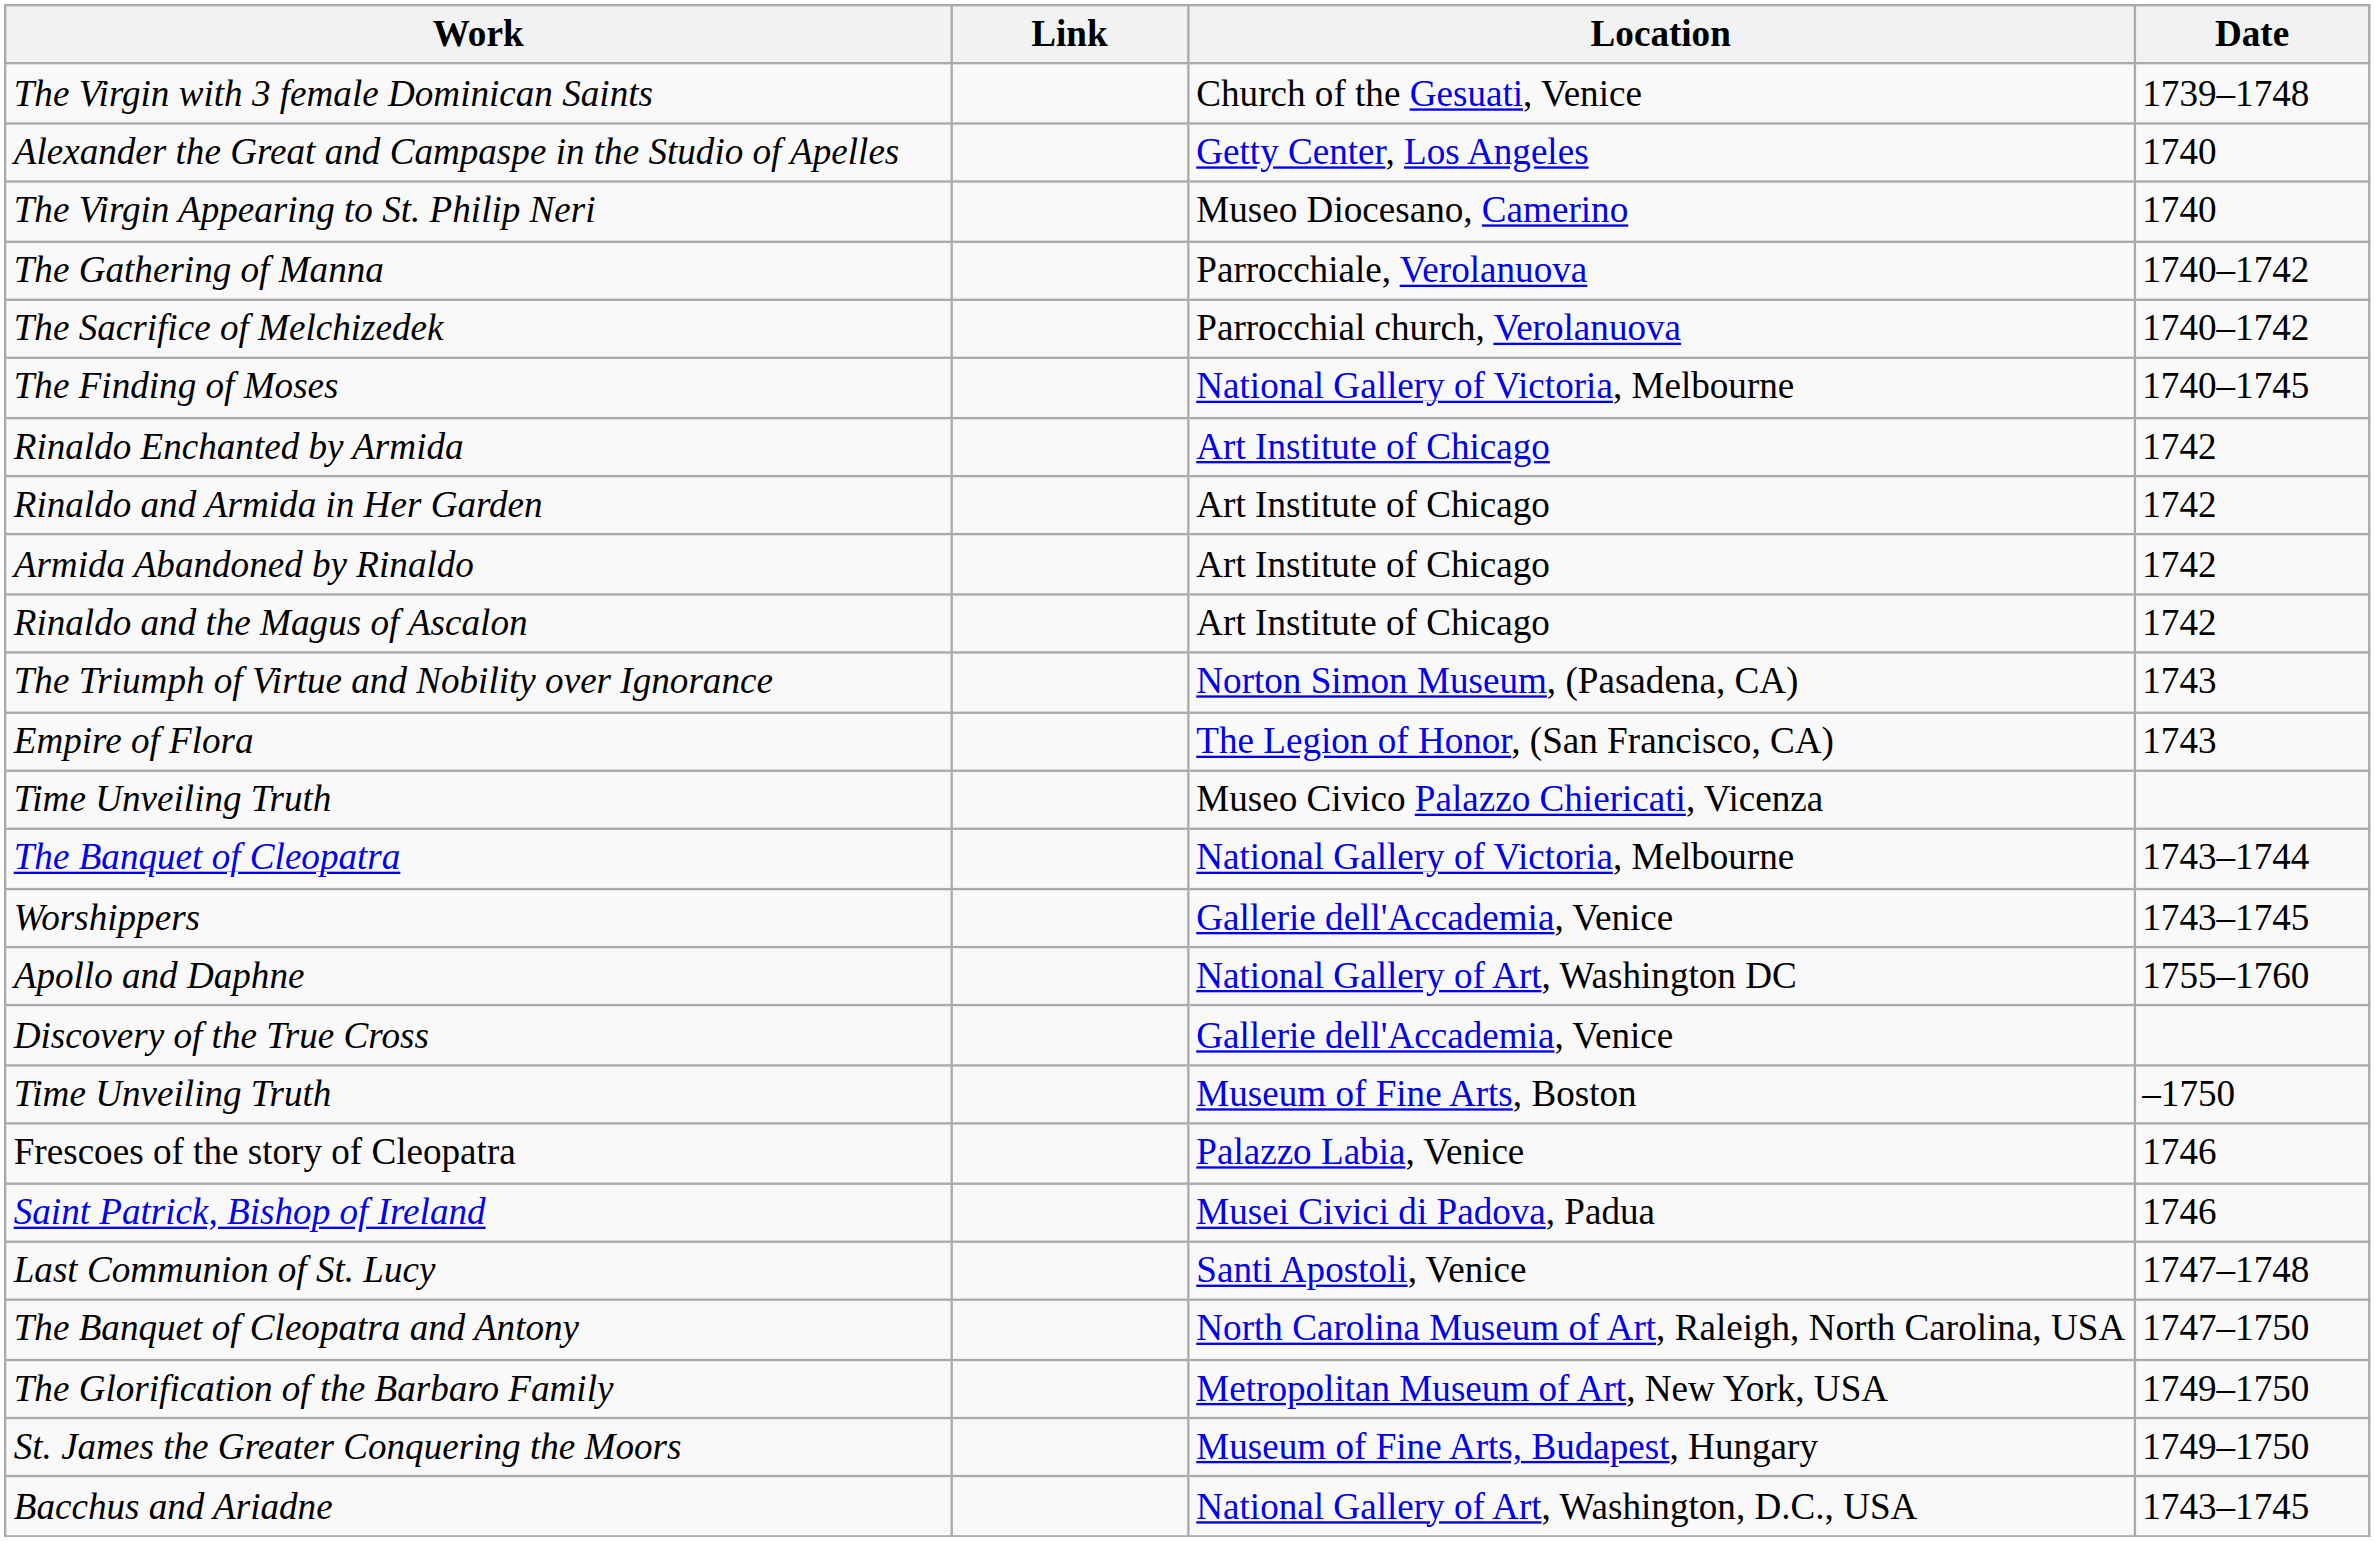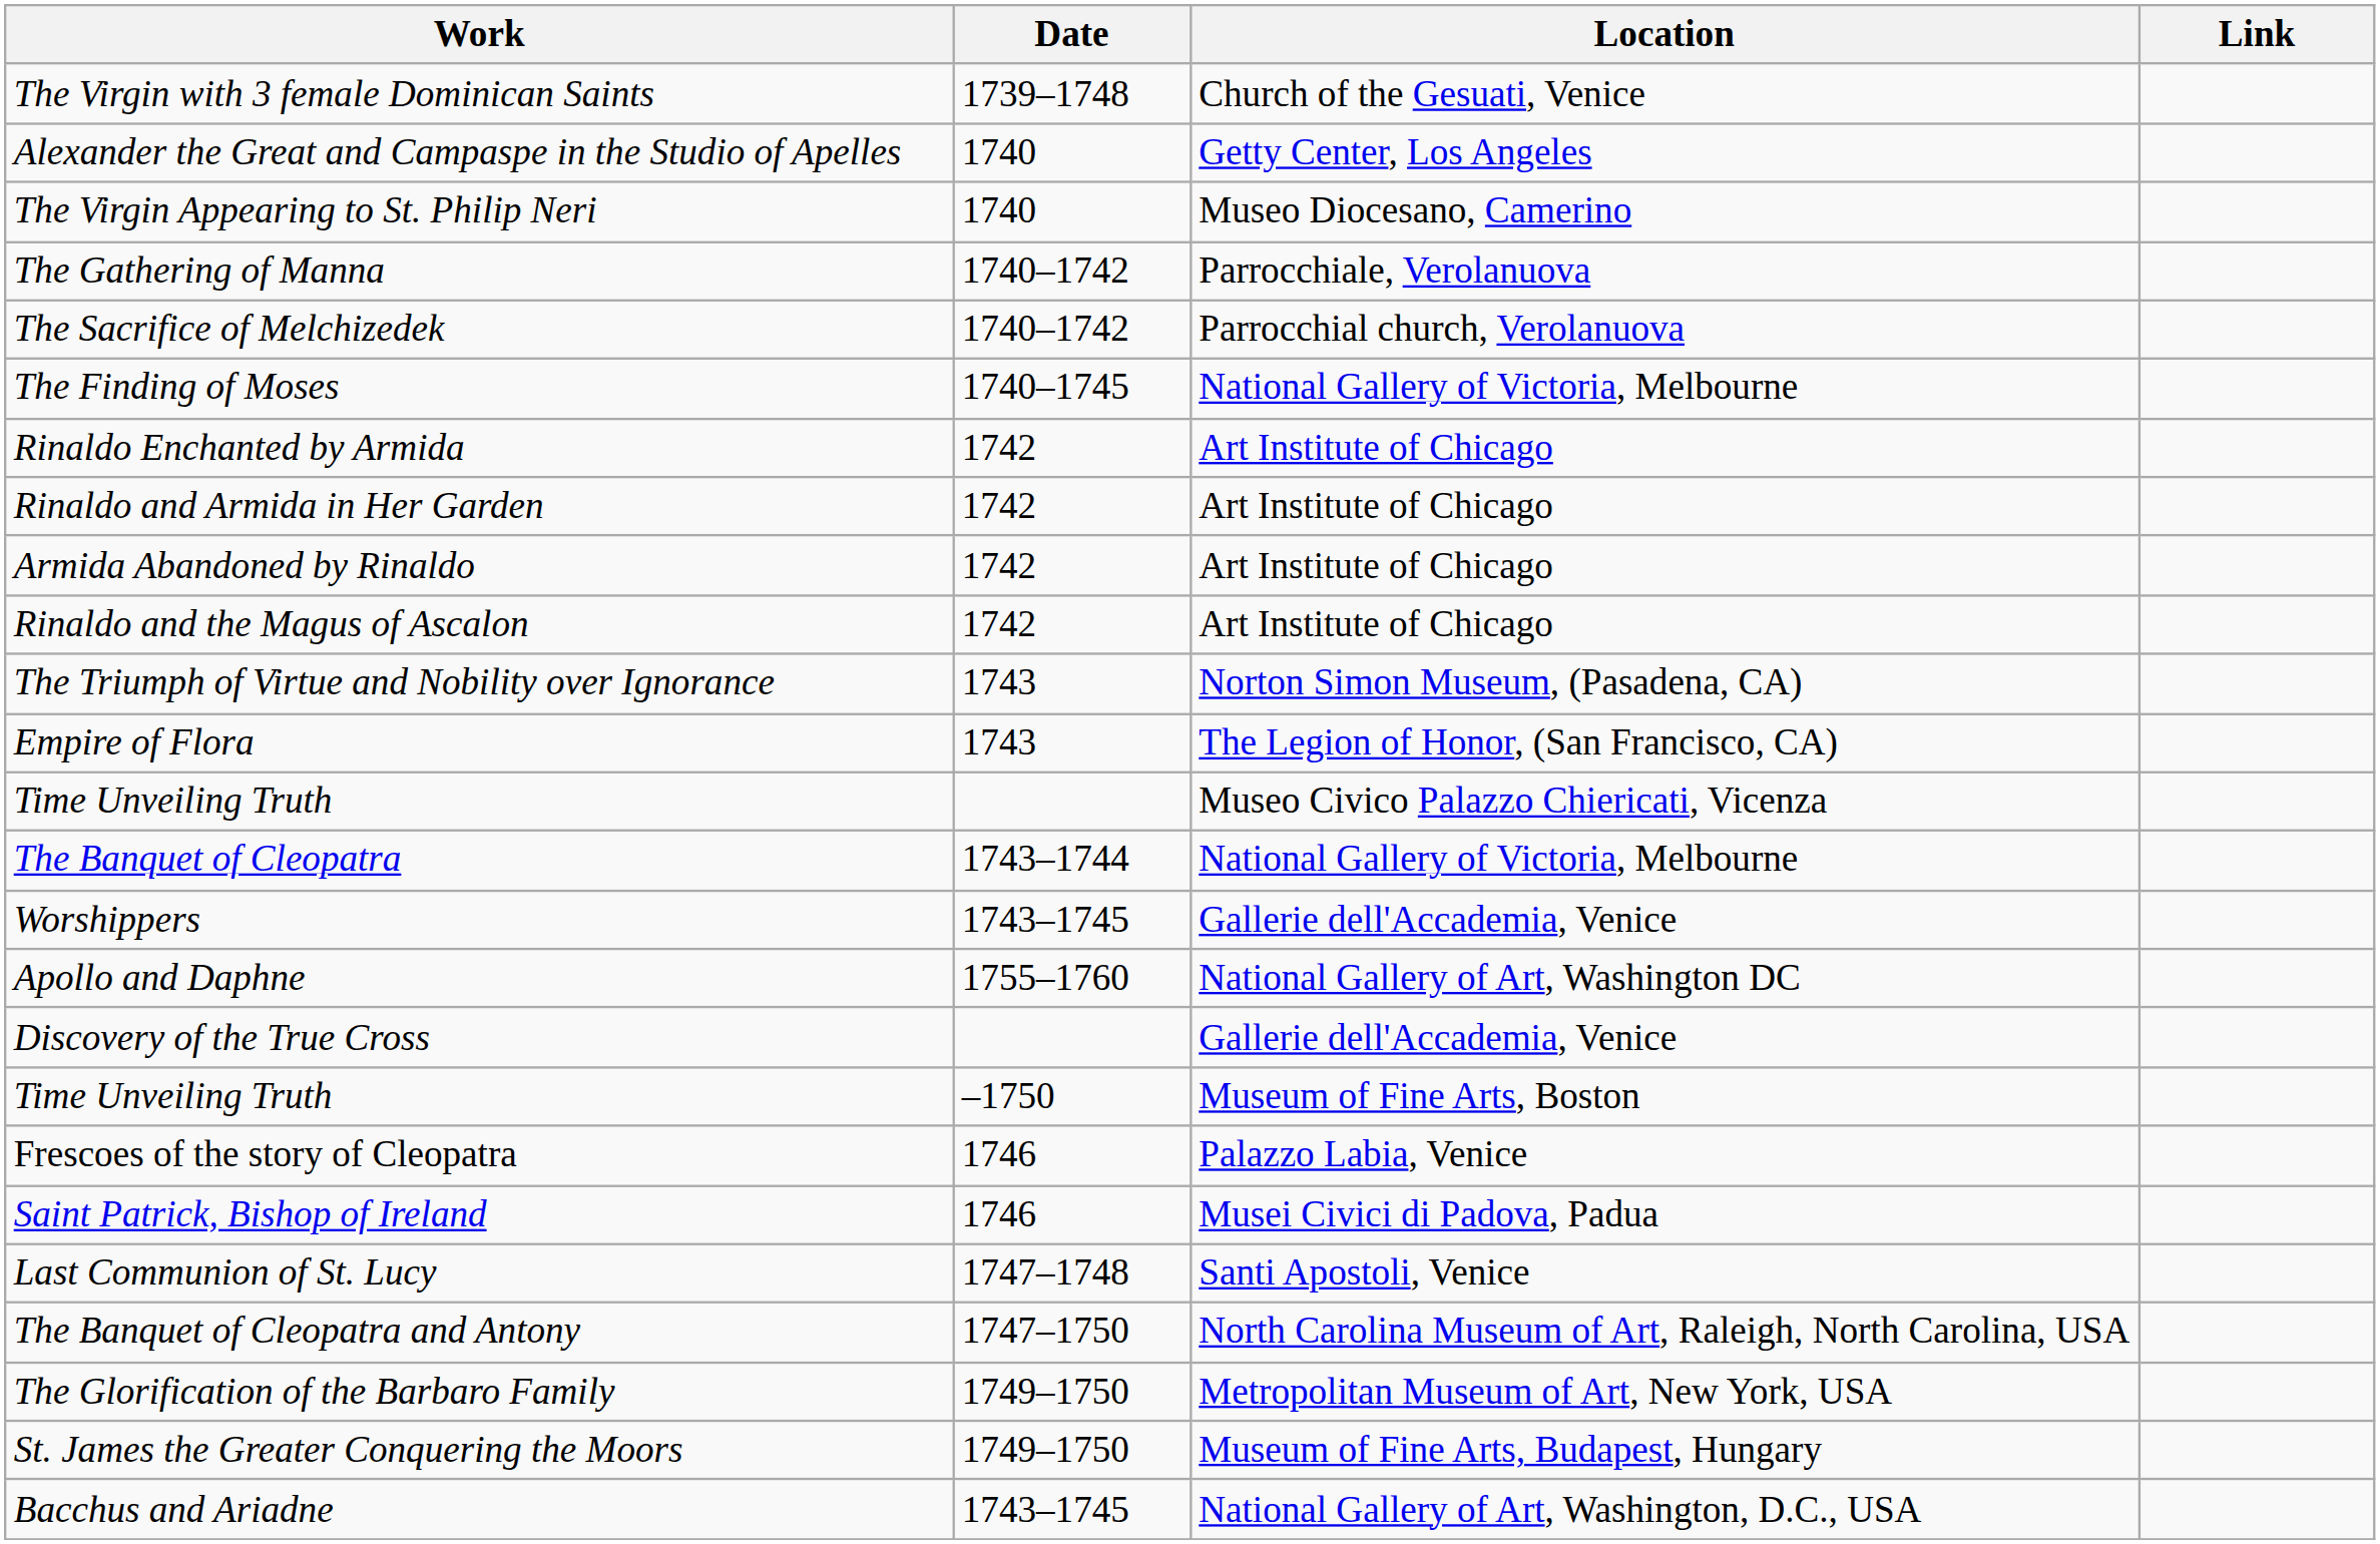 <table class=wikitable>
 <tr>
 <th width="40%">Work</th>
+<th width="10%">Date</th>
+<th width="40%">Location</th>
 <th width="10%">Link</th>
-<th width="40%">Location</th>
-<th width="10%">Date</th>
 </tr>
 <tr>
 <td><em>The Virgin with 3 female Dominican Saints</em></td>
+<td>1739–1748</td>
+<td>Church of the <a href='#'>Gesuati</a>, Venice</td>
 <td></td>
-<td>Church of the <a href='#'>Gesuati</a>, Venice</td>
-<td>1739–1748</td>
 </tr>
 <tr valign="top">
 <td><em>Alexander the Great and Campaspe in the Studio of Apelles</em></td>
+<td>1740</td>
+<td><a href='#'>Getty Center</a>, <a href='#'>Los Angeles</a></td>
 <td></td>
-<td><a href='#'>Getty Center</a>, <a href='#'>Los Angeles</a></td>
-<td>1740</td>
 </tr>
 <tr valign="top">
 <td><em>The Virgin Appearing to St. Philip Neri</em></td>
+<td>1740</td>
+<td>Museo Diocesano, <a href='#'>Camerino</a></td>
 <td></td>
-<td>Museo Diocesano, <a href='#'>Camerino</a></td>
-<td>1740</td>
 </tr>
 <tr valign="top">
 <td><em>The Gathering of Manna</em></td>
+<td>1740–1742</td>
+<td>Parrocchiale, <a href='#'>Verolanuova</a></td>
 <td></td>
-<td>Parrocchiale, <a href='#'>Verolanuova</a></td>
-<td>1740–1742</td>
 </tr>
 <tr valign="top">
 <td><em>The Sacrifice of Melchizedek</em></td>
+<td>1740–1742</td>
+<td>Parrocchial church, <a href='#'>Verolanuova</a></td>
 <td></td>
-<td>Parrocchial church, <a href='#'>Verolanuova</a></td>
-<td>1740–1742</td>
 </tr>
 <tr valign="top">
 <td><em>The Finding of Moses</em></td>
+<td>1740–1745</td>
+<td><a href='#'>National Gallery of Victoria</a>, Melbourne</td>
 <td></td>
-<td><a href='#'>National Gallery of Victoria</a>, Melbourne</td>
-<td>1740–1745</td>
 </tr>
 <tr valign="top">
 <td><em>Rinaldo Enchanted by Armida</em></td>
+<td>1742</td>
+<td><a href='#'>Art Institute of Chicago</a></td>
 <td></td>
-<td><a href='#'>Art Institute of Chicago</a></td>
-<td>1742</td>
 </tr>
 <tr valign="top">
 <td><em>Rinaldo and Armida in Her Garden</em></td>
+<td>1742</td>
+<td>Art Institute of Chicago</td>
 <td></td>
-<td>Art Institute of Chicago</td>
-<td>1742</td>
 </tr>
 <tr valign="top">
 <td><em>Armida Abandoned by Rinaldo</em></td>
+<td>1742</td>
+<td>Art Institute of Chicago</td>
 <td></td>
-<td>Art Institute of Chicago</td>
-<td>1742</td>
 </tr>
 <tr valign="top">
 <td><em>Rinaldo and the Magus of Ascalon</em></td>
+<td>1742</td>
+<td>Art Institute of Chicago</td>
 <td></td>
-<td>Art Institute of Chicago</td>
-<td>1742</td>
 </tr>
 <tr valign="top">
 <td><em>The Triumph of Virtue and Nobility over Ignorance</em></td>
+<td>1743</td>
+<td><a href='#'>Norton Simon Museum</a>, (Pasadena, CA)</td>
 <td></td>
-<td><a href='#'>Norton Simon Museum</a>, (Pasadena, CA)</td>
-<td>1743</td>
 </tr>
 <tr valign="top">
 <td><em>Empire of Flora</em></td>
+<td>1743</td>
+<td><a href='#'>The Legion of Honor</a>, (San Francisco, CA)</td>
 <td></td>
-<td><a href='#'>The Legion of Honor</a>, (San Francisco, CA)</td>
-<td>1743</td>
 </tr>
 <tr valign="top">
 <td><em>Time Unveiling Truth</em></td>
 <td></td>
 <td>Museo Civico <a href='#'>Palazzo Chiericati</a>, Vicenza</td>
 <td></td>
 </tr>
 <tr valign="top">
 <td><em><a href='#'>The Banquet of Cleopatra</a></em></td>
+<td>1743–1744</td>
+<td><a href='#'>National Gallery of Victoria</a>, Melbourne</td>
 <td></td>
-<td><a href='#'>National Gallery of Victoria</a>, Melbourne</td>
-<td>1743–1744</td>
 </tr>
 <tr valign="top">
 <td><em>Worshippers</em></td>
+<td>1743–1745</td>
+<td><a href='#'>Gallerie dell'Accademia</a>, Venice</td>
 <td></td>
-<td><a href='#'>Gallerie dell'Accademia</a>, Venice</td>
-<td>1743–1745</td>
 </tr>
 <tr valign="top">
 <td><em>Apollo and Daphne</em></td>
+<td>1755–1760</td>
+<td><a href='#'>National Gallery of Art</a>, Washington DC</td>
 <td></td>
-<td><a href='#'>National Gallery of Art</a>, Washington DC</td>
-<td>1755–1760</td>
 </tr>
 <tr valign="top">
 <td><em>Discovery of the True Cross</em></td>
 <td></td>
 <td><a href='#'>Gallerie dell'Accademia</a>, Venice</td>
 <td></td>
 </tr>
 <tr valign="top">
 <td><em>Time Unveiling Truth</em></td>
+<td>–1750</td>
+<td><a href='#'>Museum of Fine Arts</a>, Boston</td>
 <td></td>
-<td><a href='#'>Museum of Fine Arts</a>, Boston</td>
-<td>–1750</td>
 </tr>
 <tr valign="top">
 <td>Frescoes of the story of Cleopatra</td>
+<td>1746</td>
+<td><a href='#'>Palazzo Labia</a>, Venice</td>
 <td></td>
-<td><a href='#'>Palazzo Labia</a>, Venice</td>
-<td>1746</td>
 </tr>
 <tr>
 <td><em><a href='#'>Saint Patrick, Bishop of Ireland</a></em></td>
+<td>1746</td>
+<td><a href='#'>Musei Civici di Padova</a>, Padua</td>
 <td></td>
-<td><a href='#'>Musei Civici di Padova</a>, Padua</td>
-<td>1746</td>
 </tr>
 <tr valign="top">
 <td><em>Last Communion of St. Lucy</em></td>
+<td>1747–1748</td>
+<td><a href='#'>Santi Apostoli</a>, Venice</td>
 <td></td>
-<td><a href='#'>Santi Apostoli</a>, Venice</td>
-<td>1747–1748</td>
 </tr>
 <tr valign="top">
 <td><em>The Banquet of Cleopatra and Antony</em></td>
+<td>1747–1750</td>
+<td><a href='#'>North Carolina Museum of Art</a>, Raleigh, North Carolina, USA</td>
 <td></td>
-<td><a href='#'>North Carolina Museum of Art</a>, Raleigh, North Carolina, USA</td>
-<td>1747–1750</td>
 </tr>
 <tr valign="top">
 <td><em>The Glorification of the Barbaro Family</em></td>
+<td>1749–1750</td>
+<td><a href='#'>Metropolitan Museum of Art</a>, New York, USA</td>
 <td></td>
-<td><a href='#'>Metropolitan Museum of Art</a>, New York, USA</td>
-<td>1749–1750</td>
 </tr>
 <tr valign="top">
 <td><em>St. James the Greater Conquering the Moors</em></td>
+<td>1749–1750</td>
+<td><a href='#'>Museum of Fine Arts, Budapest</a>, Hungary</td>
 <td></td>
-<td><a href='#'>Museum of Fine Arts, Budapest</a>, Hungary</td>
-<td>1749–1750</td>
 </tr>
 <tr valign="top">
 <td><em>Bacchus and Ariadne</em></td>
+<td>1743–1745</td>
+<td><a href='#'>National Gallery of Art</a>, Washington, D.C., USA</td>
 <td></td>
-<td><a href='#'>National Gallery of Art</a>, Washington, D.C., USA</td>
-<td>1743–1745</td>
 </tr>
 </table>
